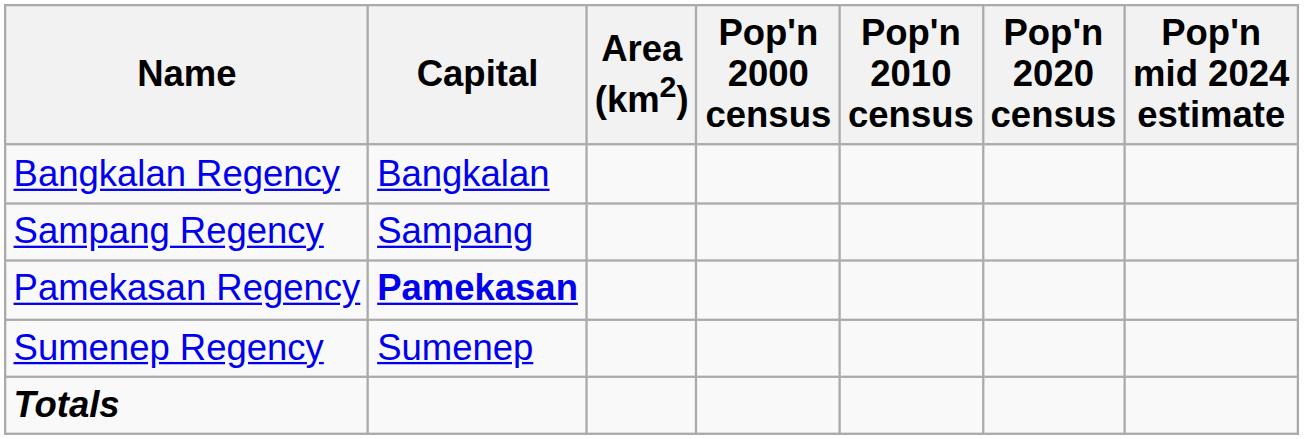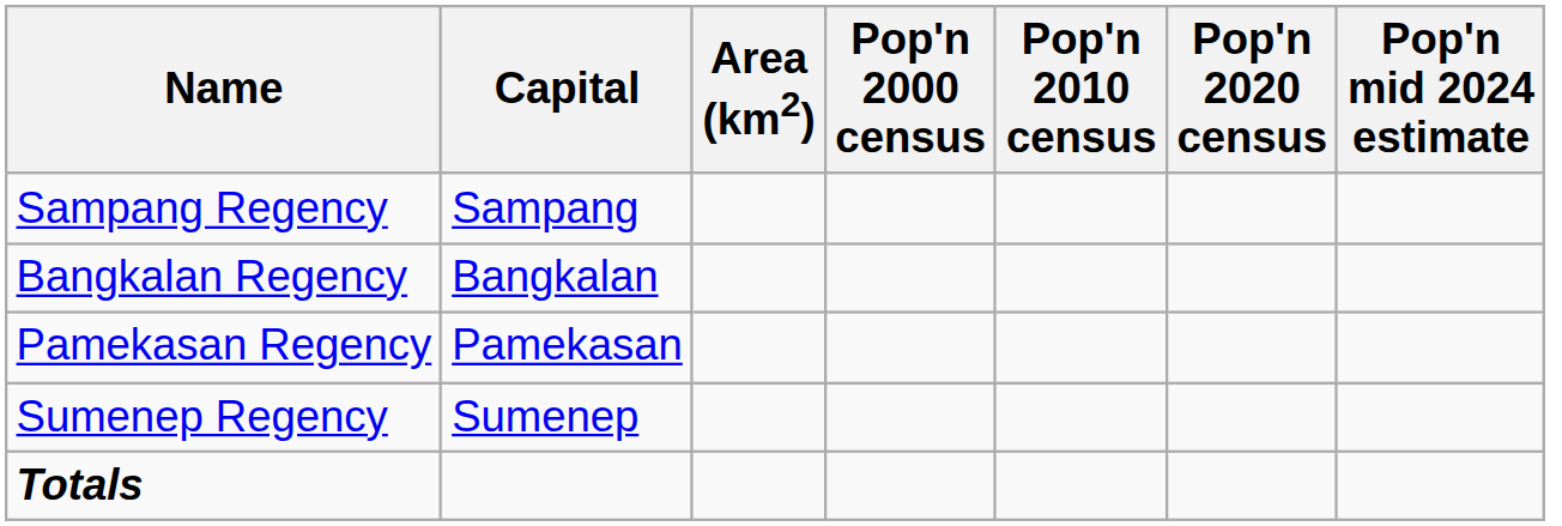 <table class="wikitable sortable" style="margin-bottom: 0;">
 <tr>
 <th>Name</th>
 <th>Capital</th>
 <th>Area<br>(km<sup>2</sup>)</th>
 <th>Pop'n <br> 2000<br>census</th>
 <th>Pop'n <br> 2010<br>census</th>
 <th>Pop'n <br> 2020<br>census</th>
 <th>Pop'n <br> mid 2024<br> estimate</th>
 </tr>
 <tr>
+<td><a href='#'>Sampang Regency</a></td>
+<td><a href='#'>Sampang</a></td>
+<td align="right"></td>
+<td align="right"></td>
+<td align="right"></td>
+<td align="right"></td>
+<td align="right"></td>
+</tr>
+<tr>
 <td><a href='#'>Bangkalan Regency</a></td>
 <td><a href='#'>Bangkalan</a></td>
 <td align="right"></td>
 <td align="right"></td>
 <td align="right"></td>
 <td align="right"></td>
 <td align="right"></td>
 </tr>
 <tr>
-<td><a href='#'>Sampang Regency</a></td>
-<td><a href='#'>Sampang</a></td>
-<td align="right"></td>
-<td align="right"></td>
-<td align="right"></td>
-<td align="right"></td>
-<td align="right"></td>
-</tr>
-<tr>
 <td><a href='#'>Pamekasan Regency</a></td>
-<td><strong><a href='#'>Pamekasan</a></strong></td>
+<td><a href='#'>Pamekasan</a></td>
 <td align="right"></td>
 <td align="right"></td>
 <td align="right"></td>
 <td align="right"></td>
 <td align="right"></td>
 </tr>
 <tr>
 <td><a href='#'>Sumenep Regency</a></td>
 <td><a href='#'>Sumenep</a></td>
 <td align="right"></td>
 <td align="right"></td>
 <td align="right"></td>
 <td align="right"></td>
 <td align="right"></td>
 </tr>
 <tr>
 <td><strong><em>Totals</em></strong></td>
 <td></td>
 <td align="right"></td>
 <td align="right"></td>
 <td align="right"></td>
 <td align="right"></td>
 <td align="right"></td>
 </tr>
 </table>
